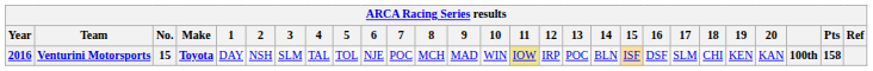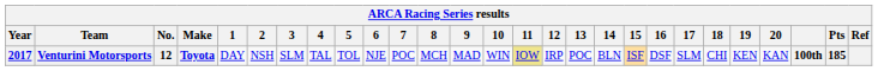 <table class="wikitable" style="text-align:center; font-size:75%">
 <tr>
 <th colspan=27><a href='#'>ARCA Racing Series</a> results</th>
 </tr>
 <tr>
 <th>Year</th>
 <th>Team</th>
 <th>No.</th>
 <th>Make</th>
 <th>1</th>
 <th>2</th>
 <th>3</th>
 <th>4</th>
 <th>5</th>
 <th>6</th>
 <th>7</th>
 <th>8</th>
 <th>9</th>
 <th>10</th>
 <th>11</th>
 <th>12</th>
 <th>13</th>
 <th>14</th>
 <th>15</th>
 <th>16</th>
 <th>17</th>
 <th>18</th>
 <th>19</th>
 <th>20</th>
 <th></th>
 <th>Pts</th>
 <th>Ref</th>
 </tr>
 <tr>
-<th><a href='#'>2016</a></th>
+<th><a href='#'>2017</a></th>
 <th><a href='#'>Venturini Motorsports</a></th>
-<th>15</th>
+<th>12</th>
 <th><a href='#'>Toyota</a></th>
 <td><a href='#'>DAY</a></td>
 <td><a href='#'>NSH</a></td>
 <td><a href='#'>SLM</a></td>
 <td><a href='#'>TAL</a></td>
 <td><a href='#'>TOL</a></td>
 <td><a href='#'>NJE</a></td>
 <td><a href='#'>POC</a></td>
 <td><a href='#'>MCH</a></td>
 <td><a href='#'>MAD</a></td>
 <td><a href='#'>WIN</a></td>
 <td style="background: khaki;"><a href='#'>IOW</a></td>
 <td><a href='#'>IRP</a></td>
 <td><a href='#'>POC</a></td>
 <td><a href='#'>BLN</a></td>
 <td style="background:#FFDF9F;"><a href='#'>ISF</a><br></td>
 <td><a href='#'>DSF</a></td>
 <td><a href='#'>SLM</a></td>
 <td><a href='#'>CHI</a></td>
 <td><a href='#'>KEN</a></td>
 <td><a href='#'>KAN</a></td>
 <th>100th</th>
-<th>158</th>
+<th>185</th>
 <th></th>
 </tr>
 </table>
